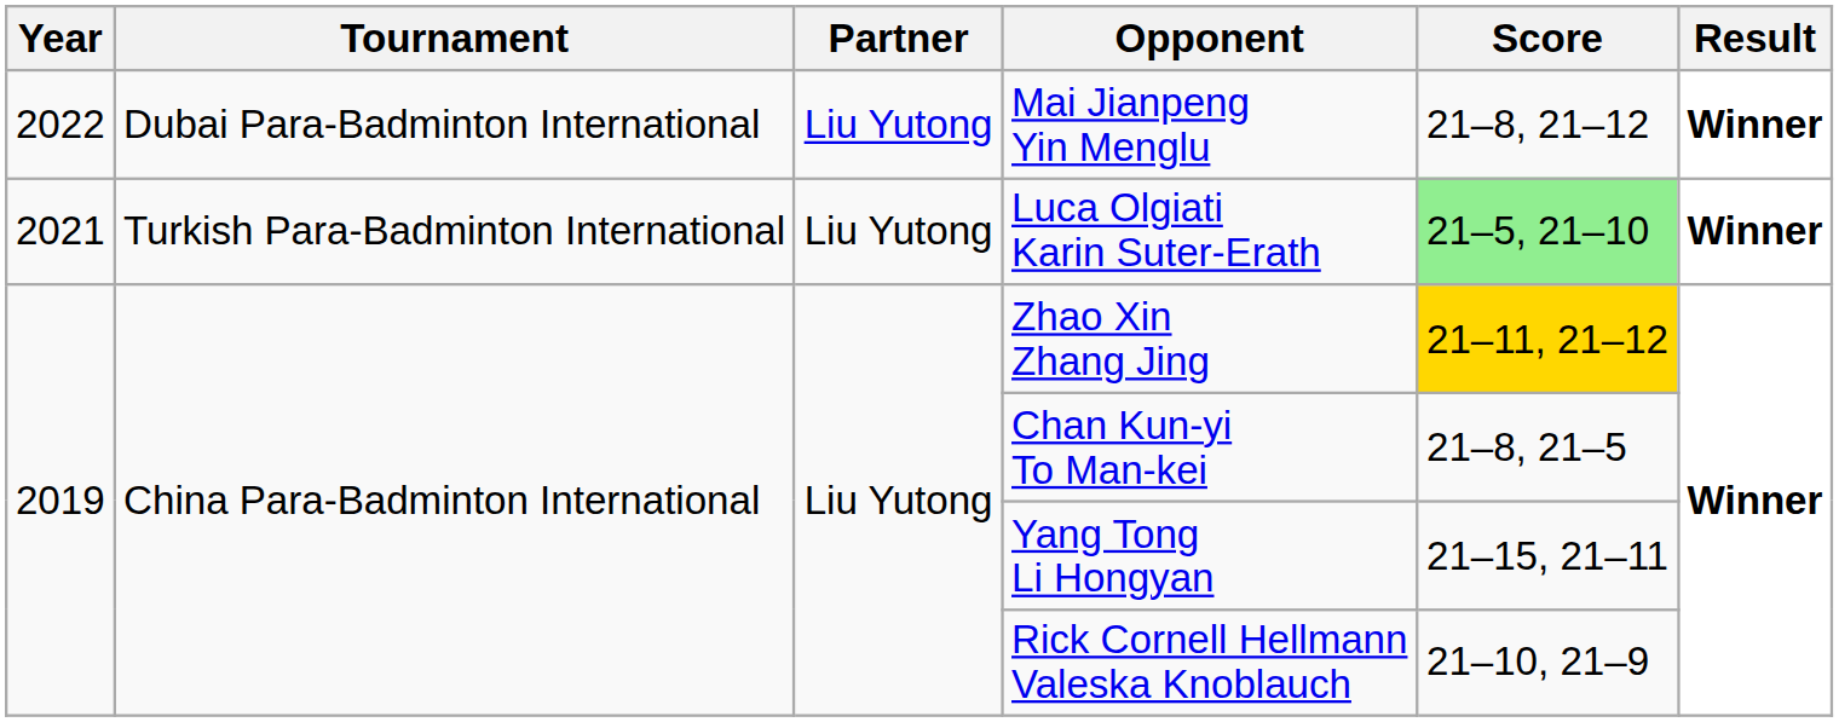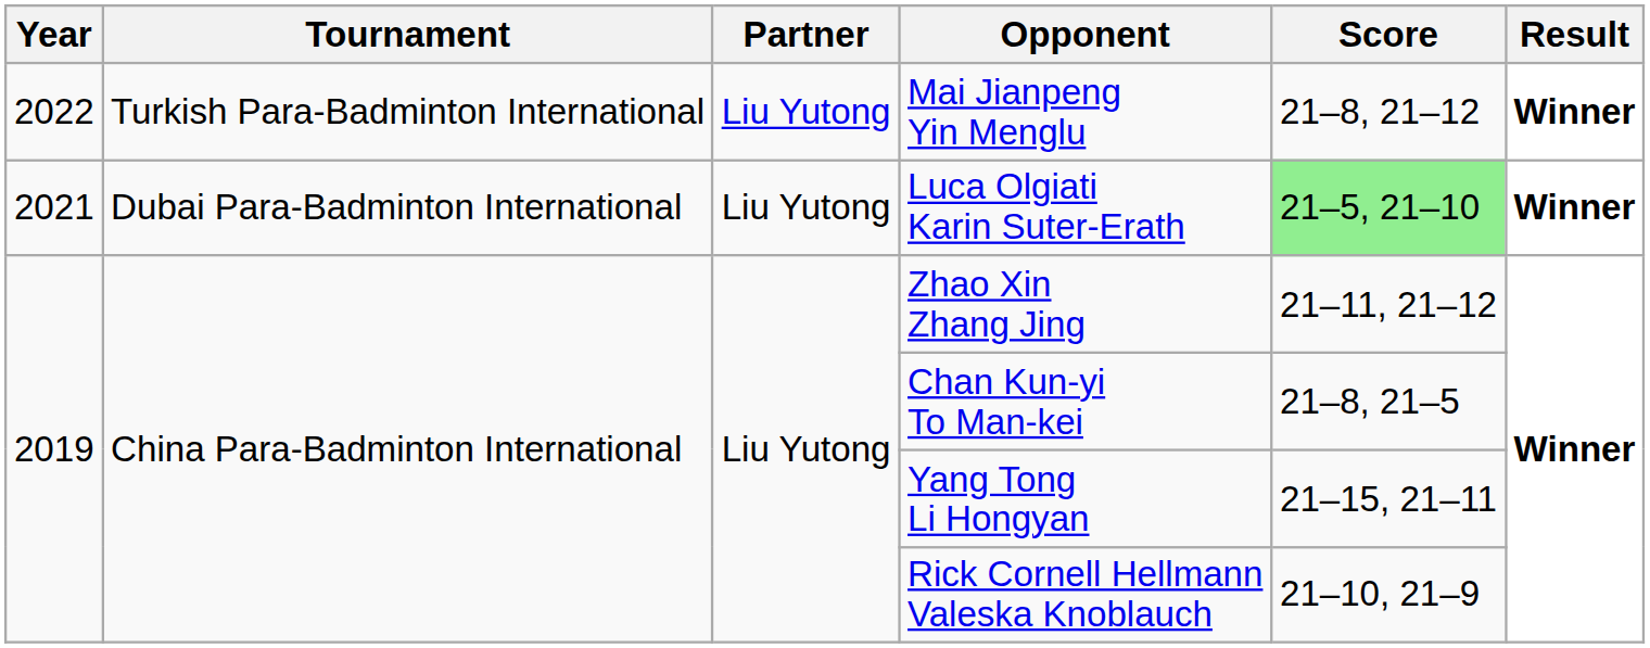 <table class="sortable wikitable" style="font-size: 90%;">
 <tr>
 <th>Year</th>
 <th>Tournament</th>
 <th>Partner</th>
 <th>Opponent</th>
 <th>Score</th>
 <th>Result</th>
 </tr>
 <tr>
 <td align="center">2022</td>
-<td align="left">Dubai Para-Badminton International</td>
+<td align="left">Turkish Para-Badminton International</td>
 <td> <a href='#'>Liu Yutong</a></td>
 <td align="left"> <a href='#'>Mai Jianpeng</a><br> <a href='#'>Yin Menglu</a></td>
 <td align="left">21–8, 21–12</td>
 <td style="text-align:left; background:white"> <strong>Winner</strong></td>
 </tr>
 <tr>
 <td align="center">2021</td>
-<td align="left">Turkish Para-Badminton International</td>
+<td align="left">Dubai Para-Badminton International</td>
 <td> Liu Yutong</td>
 <td align="left"> <a href='#'>Luca Olgiati</a><br> <a href='#'>Karin Suter-Erath</a></td>
 <td align="left" style="background: lightgreen;">21–5, 21–10</td>
 <td style="text-align:left; background:white"> <strong>Winner</strong></td>
 </tr>
 <tr>
 <td rowspan="4" align="center">2019</td>
 <td rowspan="4" align="left">China Para-Badminton International</td>
 <td rowspan="4"> Liu Yutong</td>
 <td> <a href='#'>Zhao Xin</a><br> <a href='#'>Zhang Jing</a></td>
-<td style="background: gold;">21–11, 21–12</td>
+<td>21–11, 21–12</td>
 <td rowspan="4" style="text-align:left; background:white"> <strong>Winner</strong></td>
 </tr>
 <tr>
 <td> <a href='#'>Chan Kun-yi</a><br> <a href='#'>To Man-kei</a></td>
 <td>21–8, 21–5</td>
 </tr>
 <tr>
 <td> <a href='#'>Yang Tong</a><br> <a href='#'>Li Hongyan</a></td>
 <td>21–15, 21–11</td>
 </tr>
 <tr>
 <td> <a href='#'>Rick Cornell Hellmann</a><br> <a href='#'>Valeska Knoblauch</a></td>
 <td>21–10, 21–9</td>
 </tr>
 </table>
